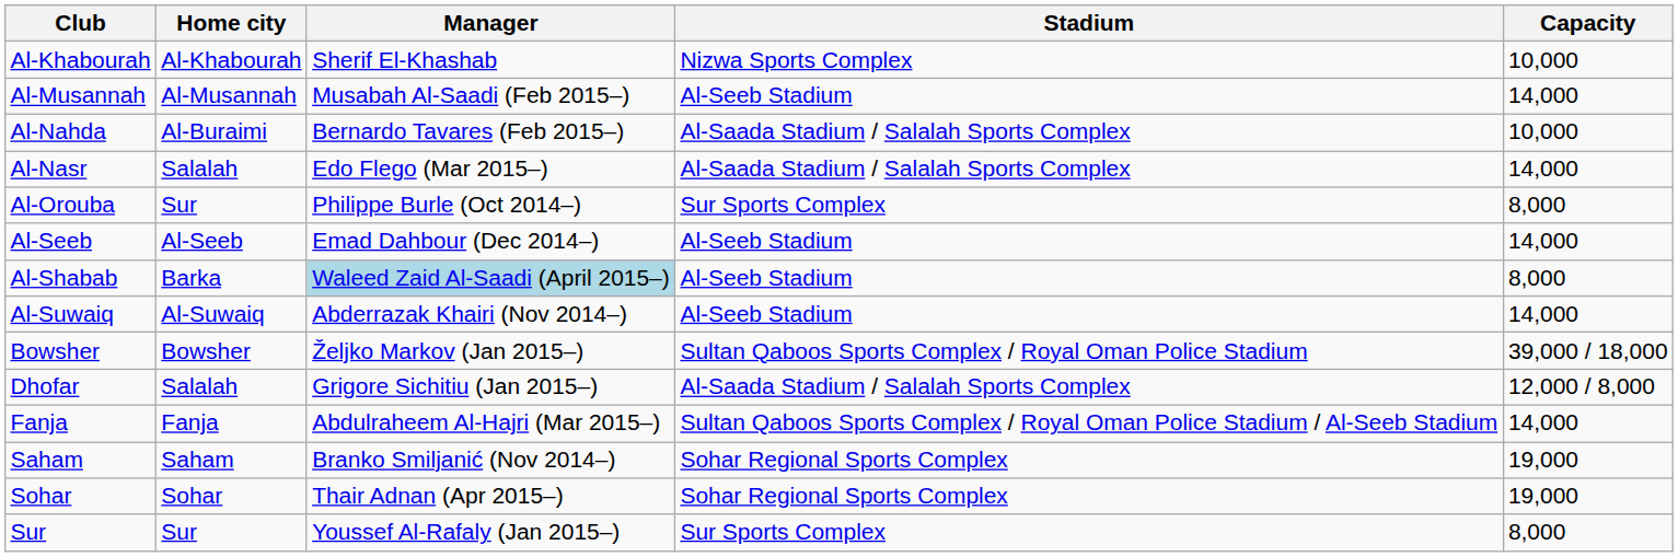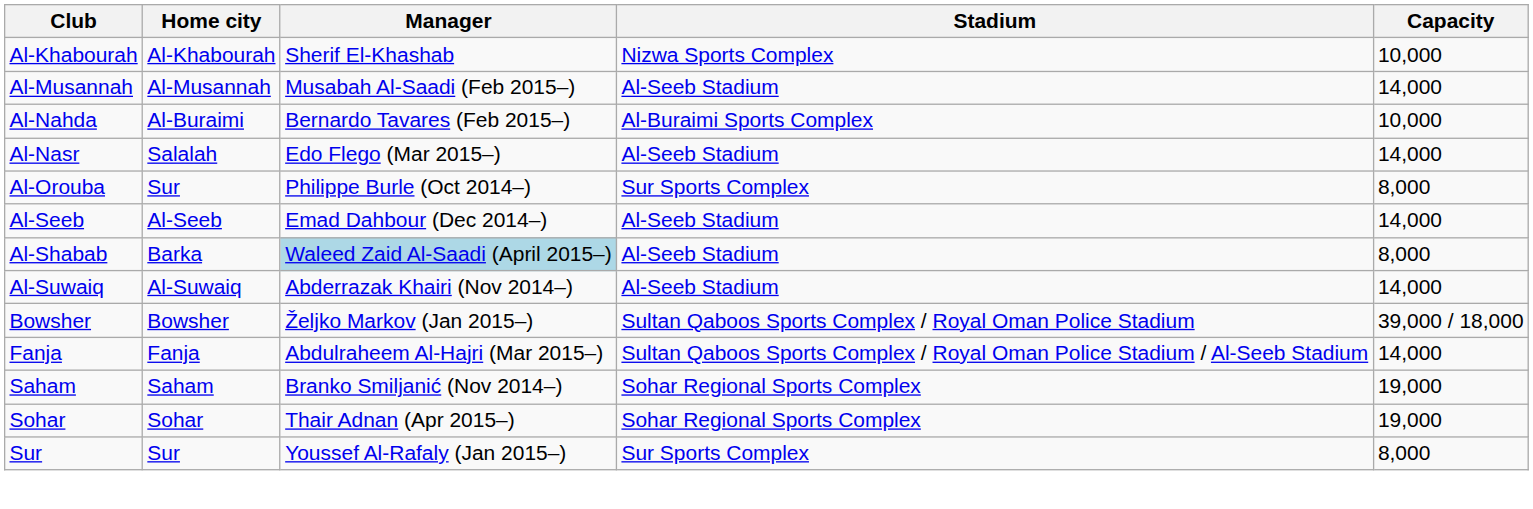 <table class="wikitable" style="text-align: left;">
 <tr>
 <th>Club</th>
 <th>Home city</th>
 <th>Manager</th>
 <th>Stadium</th>
 <th>Capacity</th>
 </tr>
 <tr>
 <td><a href='#'>Al-Khabourah</a></td>
 <td><a href='#'>Al-Khabourah</a></td>
 <td> <a href='#'>Sherif El-Khashab</a></td>
 <td><a href='#'>Nizwa Sports Complex</a></td>
 <td>10,000</td>
 </tr>
 <tr>
 <td><a href='#'>Al-Musannah</a></td>
 <td><a href='#'>Al-Musannah</a></td>
 <td> <a href='#'>Musabah Al-Saadi</a> (Feb 2015–)</td>
 <td><a href='#'>Al-Seeb Stadium</a></td>
 <td>14,000</td>
 </tr>
 <tr>
 <td><a href='#'>Al-Nahda</a></td>
 <td><a href='#'>Al-Buraimi</a></td>
 <td> <a href='#'>Bernardo Tavares</a> (Feb 2015–)</td>
-<td><a href='#'>Al-Saada Stadium</a> / <a href='#'>Salalah Sports Complex</a></td>
+<td><a href='#'>Al-Buraimi Sports Complex</a></td>
 <td>10,000</td>
 </tr>
 <tr>
 <td><a href='#'>Al-Nasr</a></td>
 <td><a href='#'>Salalah</a></td>
 <td> <a href='#'>Edo Flego</a> (Mar 2015–)</td>
-<td><a href='#'>Al-Saada Stadium</a> / <a href='#'>Salalah Sports Complex</a></td>
+<td><a href='#'>Al-Seeb Stadium</a></td>
 <td>14,000</td>
 </tr>
 <tr>
 <td><a href='#'>Al-Orouba</a></td>
 <td><a href='#'>Sur</a></td>
 <td> <a href='#'>Philippe Burle</a> (Oct 2014–)</td>
 <td><a href='#'>Sur Sports Complex</a></td>
 <td>8,000</td>
 </tr>
 <tr>
 <td><a href='#'>Al-Seeb</a></td>
 <td><a href='#'>Al-Seeb</a></td>
 <td> <a href='#'>Emad Dahbour</a> (Dec 2014–)</td>
 <td><a href='#'>Al-Seeb Stadium</a></td>
 <td>14,000</td>
 </tr>
 <tr>
 <td><a href='#'>Al-Shabab</a></td>
 <td><a href='#'>Barka</a></td>
 <td style="background: lightblue;"> <a href='#'>Waleed Zaid Al-Saadi</a> (April 2015–)</td>
 <td><a href='#'>Al-Seeb Stadium</a></td>
 <td>8,000</td>
 </tr>
 <tr>
 <td><a href='#'>Al-Suwaiq</a></td>
 <td><a href='#'>Al-Suwaiq</a></td>
 <td> <a href='#'>Abderrazak Khairi</a> (Nov 2014–)</td>
 <td><a href='#'>Al-Seeb Stadium</a></td>
 <td>14,000</td>
 </tr>
 <tr>
 <td><a href='#'>Bowsher</a></td>
 <td><a href='#'>Bowsher</a></td>
 <td> <a href='#'>Željko Markov</a> (Jan 2015–)</td>
 <td><a href='#'>Sultan Qaboos Sports Complex</a> / <a href='#'>Royal Oman Police Stadium</a></td>
 <td>39,000 / 18,000</td>
 </tr>
 <tr>
-<td><a href='#'>Dhofar</a></td>
-<td><a href='#'>Salalah</a></td>
-<td> <a href='#'>Grigore Sichitiu</a> (Jan 2015–)</td>
-<td><a href='#'>Al-Saada Stadium</a> / <a href='#'>Salalah Sports Complex</a></td>
-<td>12,000 / 8,000</td>
-</tr>
-<tr>
 <td><a href='#'>Fanja</a></td>
 <td><a href='#'>Fanja</a></td>
 <td> <a href='#'>Abdulraheem Al-Hajri</a> (Mar 2015–)</td>
 <td><a href='#'>Sultan Qaboos Sports Complex</a> / <a href='#'>Royal Oman Police Stadium</a> / <a href='#'>Al-Seeb Stadium</a></td>
 <td>14,000</td>
 </tr>
 <tr>
 <td><a href='#'>Saham</a></td>
 <td><a href='#'>Saham</a></td>
 <td> <a href='#'>Branko Smiljanić</a> (Nov 2014–)</td>
 <td><a href='#'>Sohar Regional Sports Complex</a></td>
 <td>19,000</td>
 </tr>
 <tr>
 <td><a href='#'>Sohar</a></td>
 <td><a href='#'>Sohar</a></td>
 <td> <a href='#'>Thair Adnan</a> (Apr 2015–)</td>
 <td><a href='#'>Sohar Regional Sports Complex</a></td>
 <td>19,000</td>
 </tr>
 <tr>
 <td><a href='#'>Sur</a></td>
 <td><a href='#'>Sur</a></td>
 <td> <a href='#'>Youssef Al-Rafaly</a> (Jan 2015–)</td>
 <td><a href='#'>Sur Sports Complex</a></td>
 <td>8,000</td>
 </tr>
 </table>
